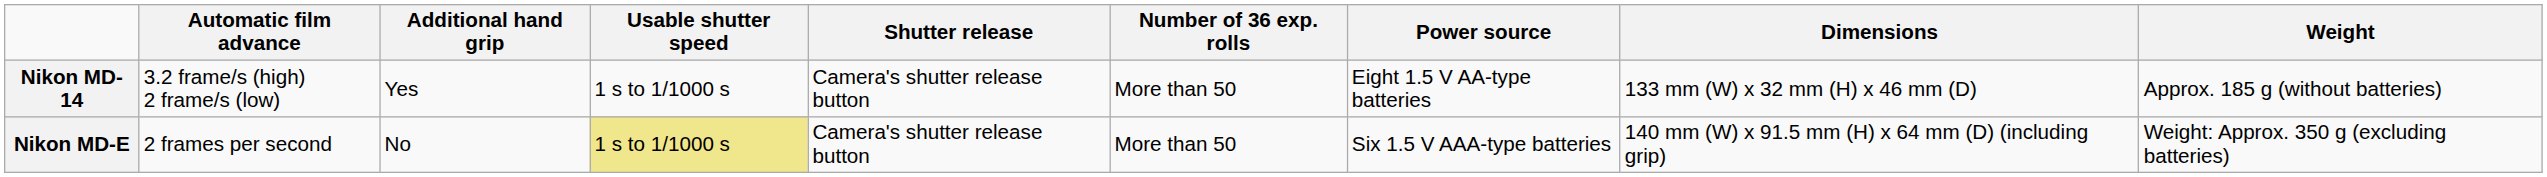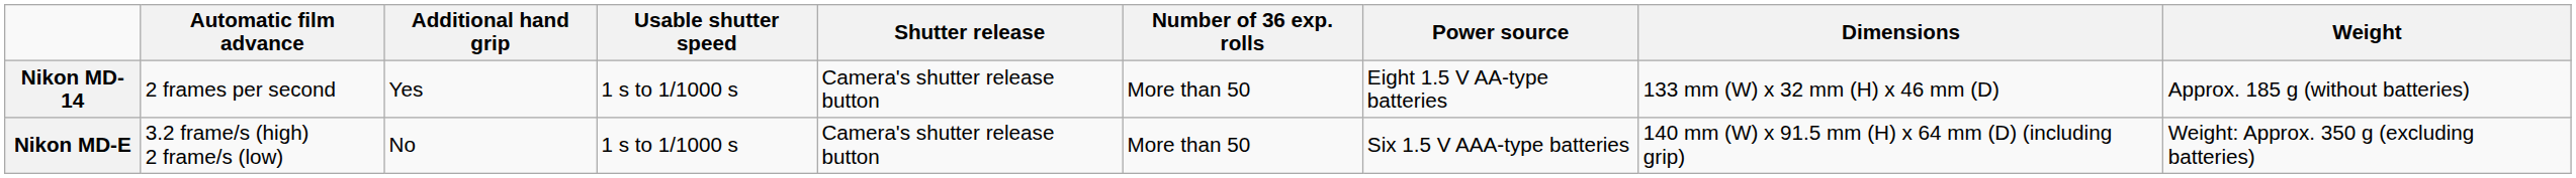 <table class="wikitable" border="1">
 <tr>
 <td></td>
 <th>Automatic film advance</th>
 <th>Additional hand grip</th>
 <th>Usable shutter speed</th>
 <th>Shutter release</th>
 <th>Number of 36 exp. rolls</th>
 <th>Power source</th>
 <th>Dimensions</th>
 <th>Weight</th>
 </tr>
 <tr>
 <th>Nikon MD-14</th>
-<td>3.2 frame/s (high)<br>2 frame/s (low)</td>
+<td>2 frames per second</td>
 <td>Yes</td>
 <td>1 s to 1/1000 s</td>
 <td>Camera's shutter release button</td>
 <td>More than 50</td>
 <td>Eight 1.5 V AA-type batteries</td>
 <td>133 mm (W) x 32 mm (H) x 46 mm (D)</td>
 <td>Approx. 185 g (without batteries)</td>
 </tr>
 <tr>
 <th>Nikon MD-E</th>
-<td>2 frames per second</td>
+<td>3.2 frame/s (high)<br>2 frame/s (low)</td>
 <td>No</td>
-<td style="background: khaki;">1 s to 1/1000 s</td>
+<td>1 s to 1/1000 s</td>
 <td>Camera's shutter release button</td>
 <td>More than 50</td>
 <td>Six 1.5 V AAA-type batteries</td>
 <td>140 mm (W) x 91.5 mm (H) x 64 mm (D) (including grip)</td>
 <td>Weight: Approx. 350 g (excluding batteries)</td>
 </tr>
 </table>
